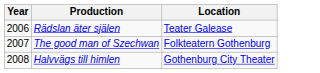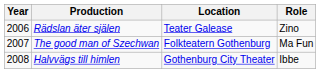 <table class="wikitable unsortable">
 <tr>
 <th>Year</th>
 <th>Production</th>
 <th>Location</th>
+<th>Role</th>
 </tr>
 <tr>
 <td>2006</td>
 <td><em><a href='#'>Rädslan äter själen</a></em></td>
 <td><a href='#'>Teater Galease</a></td>
+<td>Zino</td>
 </tr>
 <tr>
 <td>2007</td>
 <td><em><a href='#'>The good man of Szechwan</a></em></td>
 <td><a href='#'>Folkteatern Gothenburg</a></td>
+<td>Ma Fun</td>
 </tr>
 <tr>
 <td>2008</td>
 <td><em><a href='#'>Halvvägs till himlen</a></em></td>
 <td><a href='#'>Gothenburg City Theater</a></td>
+<td>Ibbe</td>
 </tr>
 </table>
